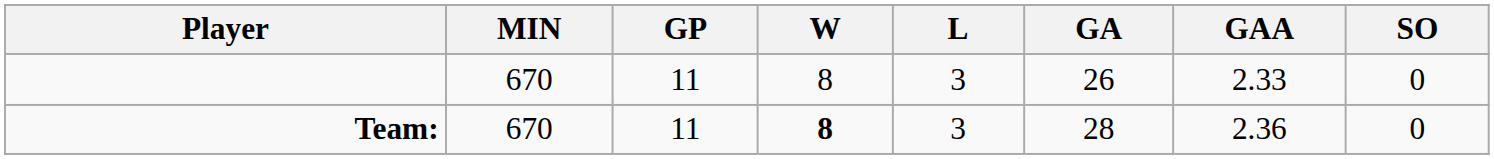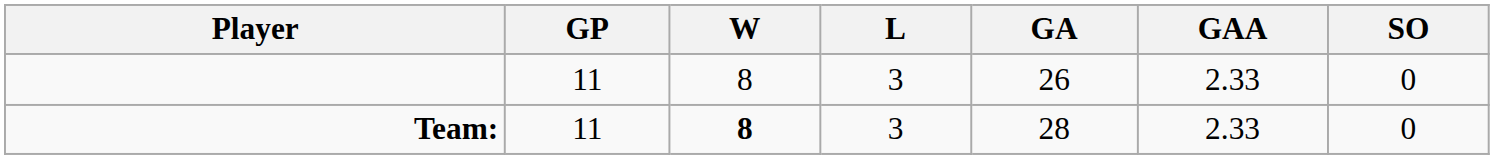 <table class="wikitable sortable" width="60%">
 <tr>
 <th bgcolor="#DDDDFF" width="10%">Player</th>
-<th width="3%" bgcolor="#DDDDFF" title="Minutes played">MIN</th>
 <th width="3%" bgcolor="#DDDDFF" title="Games played in">GP</th>
 <th width="3%" bgcolor="#DDDDFF" title="Games played in">W</th>
 <th width="3%" bgcolor="#DDDDFF"title="Games played in">L</th>
 <th width="3%" bgcolor="#DDDDFF" title="Goals against">GA</th>
 <th width="3%" bgcolor="#DDDDFF" title="Goals against average">GAA</th>
 <th width="3%" bgcolor="#DDDDFF" title="Shut-outs">SO</th>
 </tr>
 <tr align="center">
 <td align="right"></td>
-<td>670</td>
 <td>11</td>
 <td>8</td>
 <td>3</td>
 <td>26</td>
 <td>2.33</td>
 <td>0</td>
 </tr>
 <tr align="center">
 <td align="right"><strong>Team:</strong></td>
-<td>670</td>
 <td>11</td>
 <td><strong>8</strong></td>
 <td>3</td>
 <td>28</td>
-<td>2.36</td>
+<td>2.33</td>
 <td>0</td>
 </tr>
 </table>
